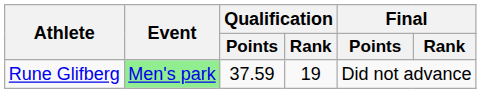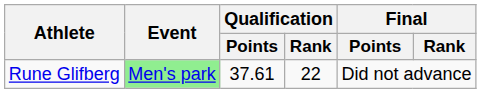 <table class="wikitable" style="font-size:90%">
 <tr>
 <th rowspan="2">Athlete</th>
 <th rowspan="2">Event</th>
 <th colspan="2">Qualification</th>
 <th colspan="2">Final</th>
 </tr>
 <tr style="font-size: 95%">
 <th>Points</th>
 <th>Rank</th>
 <th>Points</th>
 <th>Rank</th>
 </tr>
 <tr align=center>
 <td align=left><a href='#'>Rune Glifberg</a></td>
 <td align=left style="background: lightgreen;"><a href='#'>Men's park</a></td>
-<td>37.59</td>
-<td>19</td>
+<td>37.61</td>
+<td>22</td>
 <td colspan=2>Did not advance</td>
 </tr>
 </table>
